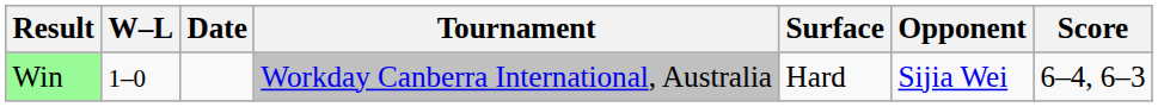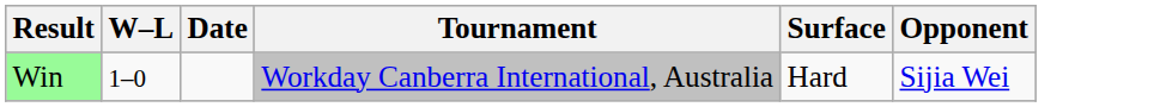 <table class="sortable wikitable">
 <tr>
 <th>Result</th>
 <th class="unsortable">W–L</th>
 <th>Date</th>
 <th>Tournament</th>
 <th>Surface</th>
 <th>Opponent</th>
-<th class="unsortable">Score</th>
 </tr>
 <tr>
 <td style="background:#98fb98;">Win</td>
 <td><small>1–0</small></td>
 <td></td>
 <td style="background:silver;"><a href='#'>Workday Canberra International</a>, Australia</td>
 <td>Hard</td>
 <td> <a href='#'>Sijia Wei</a></td>
-<td>6–4, 6–3</td>
 </tr>
 </table>
